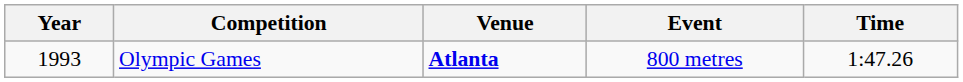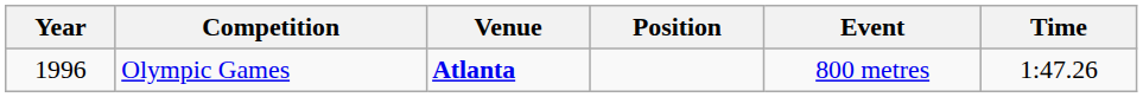 <table class="wikitable" width=50% style="font-size:90%; text-align:center;">
 <tr>
 <th>Year</th>
 <th>Competition</th>
 <th>Venue</th>
+<th>Position</th>
 <th>Event</th>
 <th>Time</th>
 </tr>
 <tr>
-<td rowspan=1>1993</td>
+<td rowspan=1>1996</td>
 <td rowspan=1 align=left><a href='#'>Olympic Games</a></td>
 <td rowspan=1 align=left><strong> <a href='#'>Atlanta</a></strong></td>
+<td></td>
 <td><a href='#'>800 metres</a></td>
 <td>1:47.26</td>
 </tr>
 </table>
